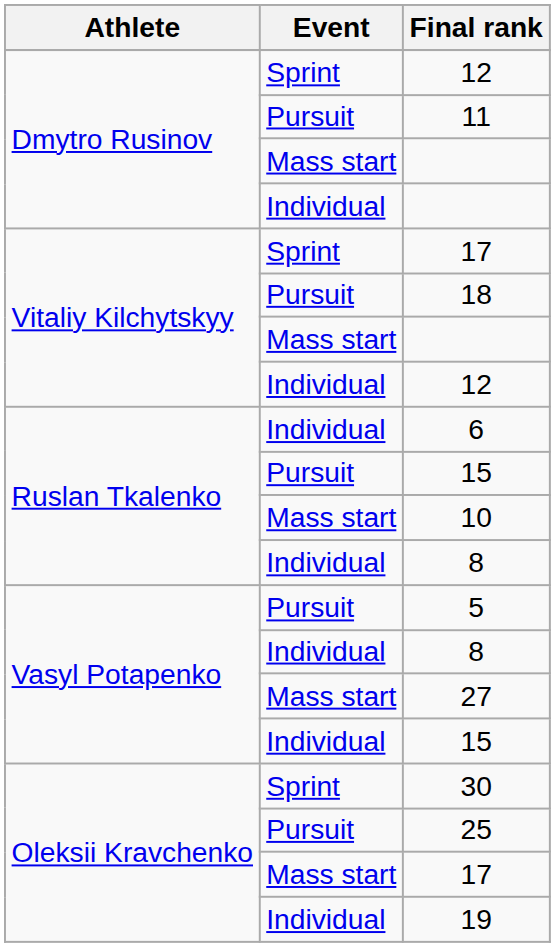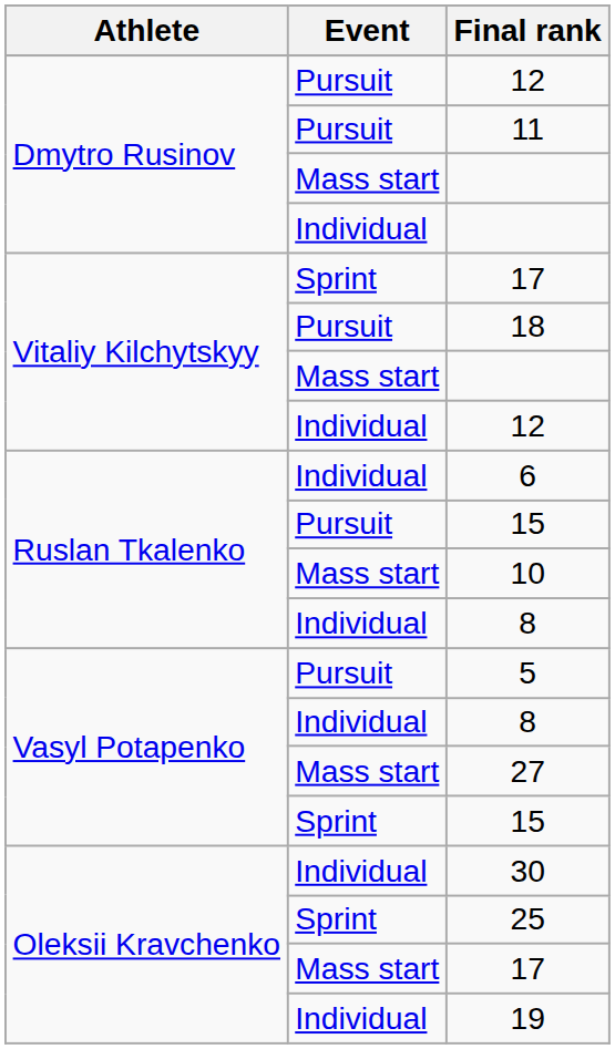 <table class="wikitable" style="font-size:90%">
 <tr>
 <th>Athlete</th>
 <th>Event</th>
 <th>Final rank</th>
 </tr>
 <tr style="font-size:95%">
 </tr>
 <tr align=center>
 <td align=left rowspan=4><a href='#'>Dmytro Rusinov</a></td>
-<td align=left><a href='#'>Sprint</a></td>
+<td align=left><a href='#'>Pursuit</a></td>
 <td>12</td>
 </tr>
 <tr align=center>
 <td align=left><a href='#'>Pursuit</a></td>
 <td>11</td>
 </tr>
 <tr align=center>
 <td align=left><a href='#'>Mass start</a></td>
 <td></td>
 </tr>
 <tr align=center>
 <td align=left><a href='#'>Individual</a></td>
 <td></td>
 </tr>
 <tr align=center>
 <td align=left rowspan=4><a href='#'>Vitaliy Kilchytskyy</a></td>
 <td align=left><a href='#'>Sprint</a></td>
 <td>17</td>
 </tr>
 <tr align=center>
 <td align=left><a href='#'>Pursuit</a></td>
 <td>18</td>
 </tr>
 <tr align=center>
 <td align=left><a href='#'>Mass start</a></td>
 <td></td>
 </tr>
 <tr align=center>
 <td align=left><a href='#'>Individual</a></td>
 <td>12</td>
 </tr>
 <tr align=center>
 <td align=left rowspan=4><a href='#'>Ruslan Tkalenko</a></td>
 <td align=left><a href='#'>Individual</a></td>
 <td>6</td>
 </tr>
 <tr align=center>
 <td align=left><a href='#'>Pursuit</a></td>
 <td>15</td>
 </tr>
 <tr align=center>
 <td align=left><a href='#'>Mass start</a></td>
 <td>10</td>
 </tr>
 <tr align=center>
 <td align=left><a href='#'>Individual</a></td>
 <td>8</td>
 </tr>
 <tr align=center>
 <td align=left rowspan=4><a href='#'>Vasyl Potapenko</a></td>
 <td align=left><a href='#'>Pursuit</a></td>
 <td>5</td>
 </tr>
 <tr align=center>
 <td align=left><a href='#'>Individual</a></td>
 <td>8</td>
 </tr>
 <tr align=center>
 <td align=left><a href='#'>Mass start</a></td>
 <td>27</td>
 </tr>
 <tr align=center>
-<td align=left><a href='#'>Individual</a></td>
+<td align=left><a href='#'>Sprint</a></td>
 <td>15</td>
 </tr>
 <tr align=center>
 <td align=left rowspan=4><a href='#'>Oleksii Kravchenko</a></td>
-<td align=left><a href='#'>Sprint</a></td>
+<td align=left><a href='#'>Individual</a></td>
 <td>30</td>
 </tr>
 <tr align=center>
-<td align=left><a href='#'>Pursuit</a></td>
+<td align=left><a href='#'>Sprint</a></td>
 <td>25</td>
 </tr>
 <tr align=center>
 <td align=left><a href='#'>Mass start</a></td>
 <td>17</td>
 </tr>
 <tr align=center>
 <td align=left><a href='#'>Individual</a></td>
 <td>19</td>
 </tr>
 </table>
